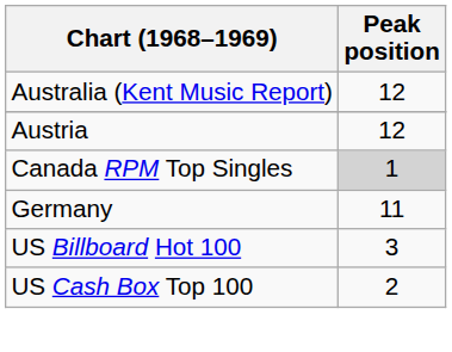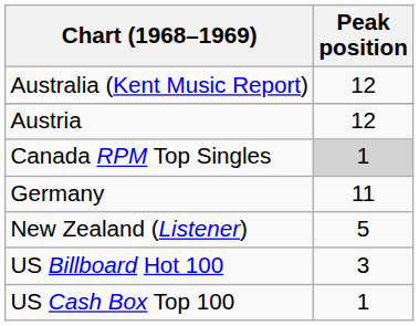 <table class="wikitable sortable">
 <tr>
 <th>Chart (1968–1969)</th>
 <th>Peak<br>position</th>
 </tr>
 <tr>
 <td>Australia (<a href='#'>Kent Music Report</a>)</td>
 <td style="text-align:center;">12</td>
 </tr>
 <tr>
 </tr>
 <tr>
 <td>Austria</td>
 <td style="text-align:center;">12</td>
 </tr>
 <tr>
 <td>Canada <em><a href='#'>RPM</a></em> Top Singles</td>
 <td style="background: lightgrey; text-align:center;">1</td>
 </tr>
 <tr>
 <td>Germany</td>
 <td style="text-align:center;">11</td>
 </tr>
 <tr>
+<td>New Zealand (<em><a href='#'>Listener</a></em>)</td>
+<td style="text-align:center;">5</td>
+</tr>
+<tr>
 <td>US <em><a href='#'>Billboard</a></em> <a href='#'>Hot 100</a></td>
 <td style="text-align:center;">3</td>
 </tr>
 <tr>
 <td>US <a href='#'><em>Cash Box</em></a> Top 100</td>
-<td align="center">2</td>
+<td align="center">1</td>
 </tr>
 </table>
